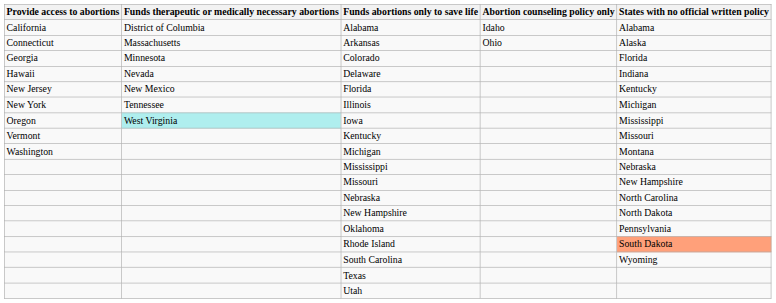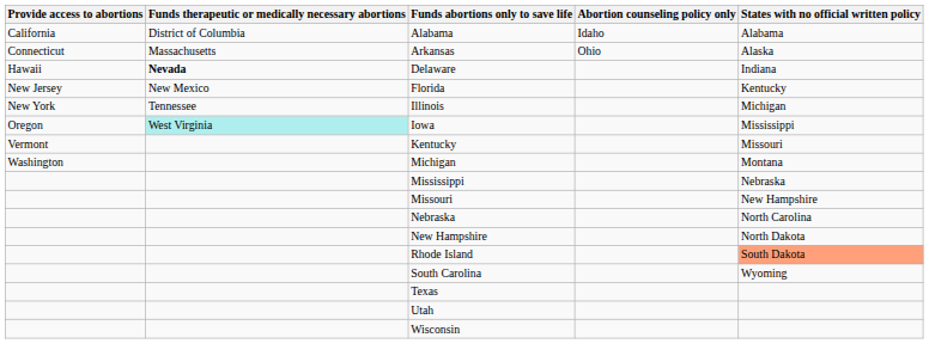 <table class="wikitable">
 <tr>
 <th>Provide access to abortions</th>
 <th>Funds therapeutic or medically necessary abortions</th>
 <th>Funds abortions only to save life</th>
 <th>Abortion counseling policy only</th>
 <th>States with no official written policy</th>
 </tr>
 <tr>
 <td>California</td>
 <td>District of Columbia</td>
 <td>Alabama</td>
 <td>Idaho</td>
 <td>Alabama</td>
 </tr>
 <tr>
 <td>Connecticut</td>
 <td>Massachusetts</td>
 <td>Arkansas</td>
 <td>Ohio</td>
 <td>Alaska</td>
 </tr>
 <tr>
-<td>Georgia</td>
-<td>Minnesota</td>
-<td>Colorado</td>
-<td></td>
-<td>Florida</td>
-</tr>
-<tr>
 <td>Hawaii</td>
-<td>Nevada</td>
+<td><strong>Nevada</strong></td>
 <td>Delaware</td>
 <td></td>
 <td>Indiana</td>
 </tr>
 <tr>
 <td>New Jersey</td>
 <td>New Mexico</td>
 <td>Florida</td>
 <td></td>
 <td>Kentucky</td>
 </tr>
 <tr>
 <td>New York</td>
 <td>Tennessee</td>
 <td>Illinois</td>
 <td></td>
 <td>Michigan</td>
 </tr>
 <tr>
 <td>Oregon</td>
 <td style="background: paleturquoise;">West Virginia</td>
 <td>Iowa</td>
 <td></td>
 <td>Mississippi</td>
 </tr>
 <tr>
 <td>Vermont</td>
 <td></td>
 <td>Kentucky</td>
 <td></td>
 <td>Missouri</td>
 </tr>
 <tr>
 <td>Washington</td>
 <td></td>
 <td>Michigan</td>
 <td></td>
 <td>Montana</td>
 </tr>
 <tr>
 <td></td>
 <td></td>
 <td>Mississippi</td>
 <td></td>
 <td>Nebraska</td>
 </tr>
 <tr>
 <td></td>
 <td></td>
 <td>Missouri</td>
 <td></td>
 <td>New Hampshire</td>
 </tr>
 <tr>
 <td></td>
 <td></td>
 <td>Nebraska</td>
 <td></td>
 <td>North Carolina</td>
 </tr>
 <tr>
 <td></td>
 <td></td>
 <td>New Hampshire</td>
 <td></td>
 <td>North Dakota</td>
 </tr>
 <tr>
 <td></td>
 <td></td>
-<td>Oklahoma</td>
-<td></td>
-<td>Pennsylvania</td>
-</tr>
-<tr>
-<td></td>
-<td></td>
 <td>Rhode Island</td>
 <td></td>
 <td style="background: lightsalmon;">South Dakota</td>
 </tr>
 <tr>
 <td></td>
 <td></td>
 <td>South Carolina</td>
 <td></td>
 <td>Wyoming</td>
 </tr>
 <tr>
 <td></td>
 <td></td>
 <td>Texas</td>
 <td></td>
 <td></td>
 </tr>
 <tr>
 <td></td>
 <td></td>
 <td>Utah</td>
 <td></td>
 <td></td>
 </tr>
+<tr>
+<td></td>
+<td></td>
+<td>Wisconsin</td>
+<td></td>
+<td></td>
+</tr>
 </table>
